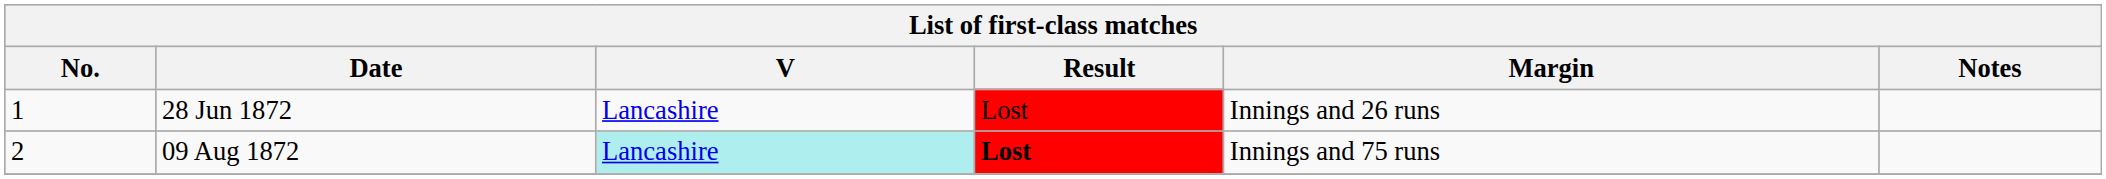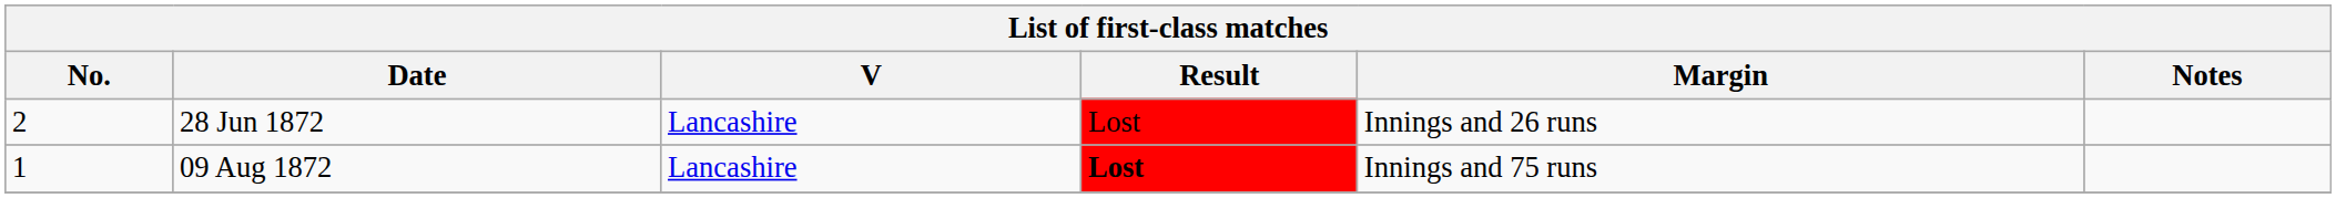 <table class="wikitable" width="100%">
 <tr>
 <th bgcolor="#efefef" colspan=6>List of  first-class matches</th>
 </tr>
 <tr bgcolor="#efefef">
 <th>No.</th>
 <th>Date</th>
 <th>V</th>
 <th>Result</th>
 <th>Margin</th>
 <th>Notes</th>
 </tr>
 <tr>
-<td>1</td>
+<td>2</td>
 <td>28 Jun 1872</td>
 <td><a href='#'>Lancashire</a> <br> </td>
 <td bgcolor="#FF0000">Lost</td>
 <td>Innings and 26 runs</td>
 <td></td>
 </tr>
 <tr>
-<td>2</td>
+<td>1</td>
 <td>09 Aug 1872</td>
-<td style="background: paleturquoise;"><a href='#'>Lancashire</a> <br> </td>
+<td><a href='#'>Lancashire</a> <br> </td>
 <td bgcolor="#FF0000"><strong>Lost</strong></td>
 <td>Innings and 75 runs</td>
 <td></td>
 </tr>
 <tr>
 </tr>
 </table>
